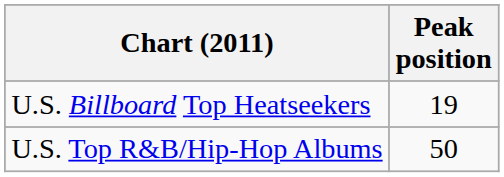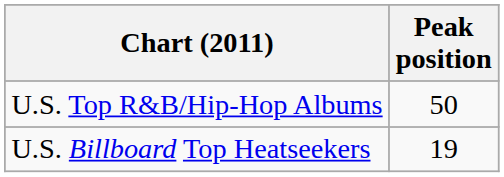 <table class="wikitable sortable">
 <tr>
 <th>Chart (2011)</th>
 <th>Peak<br>position</th>
 </tr>
 <tr>
+<td>U.S. <a href='#'>Top R&B/Hip-Hop Albums</a></td>
+<td style="text-align:center;">50</td>
+</tr>
+<tr>
 <td>U.S. <em><a href='#'>Billboard</a></em> <a href='#'>Top Heatseekers</a></td>
 <td style="text-align:center;">19</td>
 </tr>
-<tr>
-<td>U.S. <a href='#'>Top R&B/Hip-Hop Albums</a></td>
-<td style="text-align:center;">50</td>
-</tr>
 </table>
